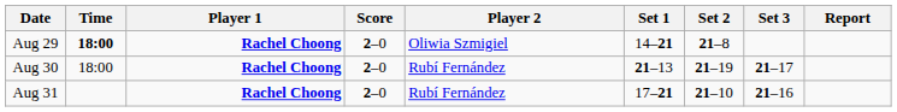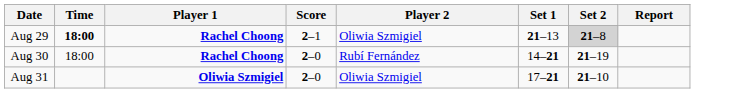 <table class="nowrap wikitable" style="font-size:90%; text-align:center">
 <tr>
 <th width="50">Date</th>
 <th width="50">Time</th>
 <th width="200">Player 1</th>
 <th width="50">Score</th>
 <th width="200">Player 2</th>
 <th width="50">Set 1</th>
 <th width="50">Set 2</th>
-<th width="50">Set 3</th>
 <th width="75">Report</th>
 </tr>
 <tr>
 <td>Aug 29</td>
 <td><strong>18:00</strong></td>
 <td align="right"><strong><a href='#'>Rachel Choong</a> </strong></td>
-<td><strong>2</strong>–0</td>
+<td><strong>2</strong>–1</td>
 <td align="left"> <a href='#'>Oliwia Szmigiel</a></td>
-<td>14–<strong>21</strong></td>
-<td><strong>21</strong>–8</td>
-<td></td>
+<td><strong>21</strong>–13</td>
+<td style="background: lightgrey;"><strong>21</strong>–8</td>
 <td></td>
 </tr>
 <tr>
 <td>Aug 30</td>
 <td>18:00</td>
 <td align="right"><strong><a href='#'>Rachel Choong</a> </strong></td>
 <td><strong>2</strong>–0</td>
 <td align="left"> <a href='#'>Rubí Fernández</a></td>
-<td><strong>21</strong>–13</td>
+<td>14–<strong>21</strong></td>
 <td><strong>21</strong>–19</td>
-<td><strong>21</strong>–17</td>
 <td></td>
 </tr>
 <tr>
 <td>Aug 31</td>
 <td></td>
-<td align="right"><strong><a href='#'>Rachel Choong</a> </strong></td>
+<td align="right"><strong><a href='#'>Oliwia Szmigiel</a> </strong></td>
 <td><strong>2</strong>–0</td>
-<td align="left"> <a href='#'>Rubí Fernández</a></td>
+<td align="left"> <a href='#'>Oliwia Szmigiel</a></td>
 <td>17–<strong>21</strong></td>
 <td><strong>21</strong>–10</td>
-<td><strong>21</strong>–16</td>
 <td></td>
 </tr>
 </table>
